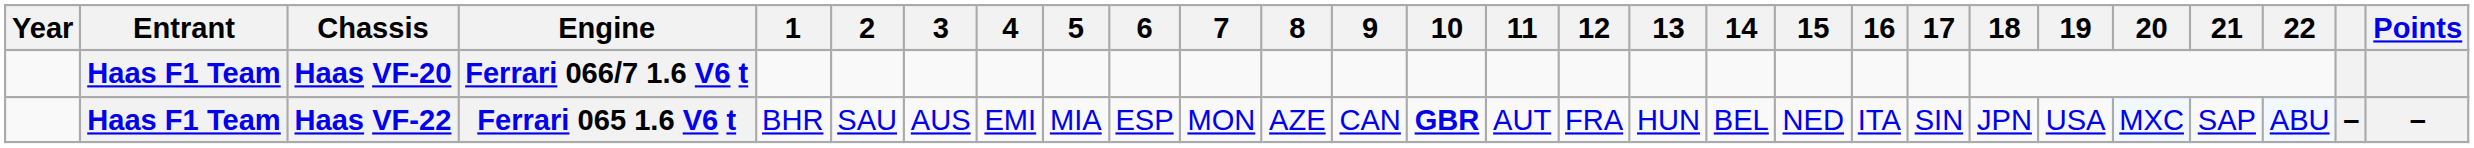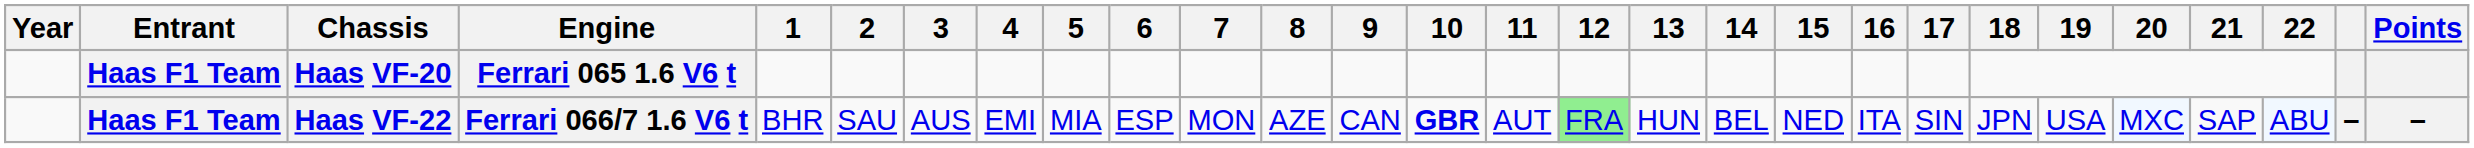 <table class="wikitable" style="text-align:center; font-size:85%">
 <tr>
 <th>Year</th>
 <th>Entrant</th>
 <th>Chassis</th>
 <th>Engine</th>
 <th>1</th>
 <th>2</th>
 <th>3</th>
 <th>4</th>
 <th>5</th>
 <th>6</th>
 <th>7</th>
 <th>8</th>
 <th>9</th>
 <th>10</th>
 <th>11</th>
 <th>12</th>
 <th>13</th>
 <th>14</th>
 <th>15</th>
 <th>16</th>
 <th>17</th>
 <th>18</th>
 <th>19</th>
 <th>20</th>
 <th>21</th>
 <th>22</th>
 <th></th>
 <th><a href='#'>Points</a></th>
 </tr>
 <tr>
 <td id="2020R"></td>
 <th nowrap><a href='#'>Haas F1 Team</a></th>
 <th nowrap><a href='#'>Haas</a> <a href='#'>VF-20</a></th>
-<th nowrap><a href='#'>Ferrari</a> 066/7 1.6 <a href='#'>V6</a> <a href='#'>t</a></th>
+<th nowrap><a href='#'>Ferrari</a> 065 1.6 <a href='#'>V6</a> <a href='#'>t</a></th>
 <td></td>
 <td></td>
 <td></td>
 <td></td>
 <td></td>
 <td></td>
 <td></td>
 <td></td>
 <td></td>
 <td></td>
 <td></td>
 <td></td>
 <td></td>
 <td></td>
 <td></td>
 <td></td>
 <td></td>
 <td colspan=5></td>
 <th></th>
 <th></th>
 </tr>
 <tr>
 <td id=2022R></td>
 <th nowrap><a href='#'>Haas F1 Team</a></th>
 <th nowrap><a href='#'>Haas</a> <a href='#'>VF-22</a></th>
-<th nowrap><a href='#'>Ferrari</a> 065 1.6 <a href='#'>V6</a> <a href='#'>t</a></th>
+<th nowrap><a href='#'>Ferrari</a> 066/7 1.6 <a href='#'>V6</a> <a href='#'>t</a></th>
 <td><a href='#'>BHR</a></td>
 <td><a href='#'>SAU</a></td>
 <td><a href='#'>AUS</a></td>
 <td><a href='#'>EMI</a></td>
 <td><a href='#'>MIA</a></td>
 <td><a href='#'>ESP</a></td>
 <td><a href='#'>MON</a></td>
 <td><a href='#'>AZE</a></td>
 <td><a href='#'>CAN</a></td>
 <td><strong><a href='#'>GBR</a></strong></td>
 <td><a href='#'>AUT</a></td>
-<td><a href='#'>FRA</a></td>
+<td style="background: lightgreen;"><a href='#'>FRA</a></td>
 <td><a href='#'>HUN</a></td>
 <td><a href='#'>BEL</a></td>
 <td><a href='#'>NED</a></td>
 <td><a href='#'>ITA</a></td>
 <td><a href='#'>SIN</a></td>
 <td><a href='#'>JPN</a></td>
 <td><a href='#'>USA</a></td>
 <td style="background:#F1F8FF;"><a href='#'>MXC</a><br></td>
 <td><a href='#'>SAP</a></td>
 <td style="background:#F1F8FF;"><a href='#'>ABU</a><br></td>
 <th>–</th>
 <th>–</th>
 </tr>
 </table>
